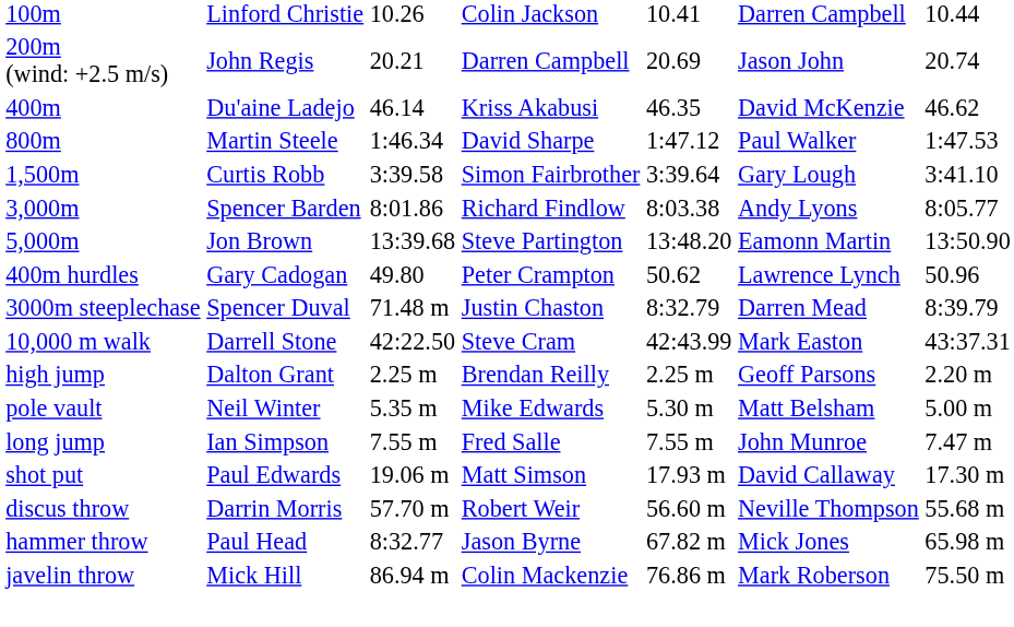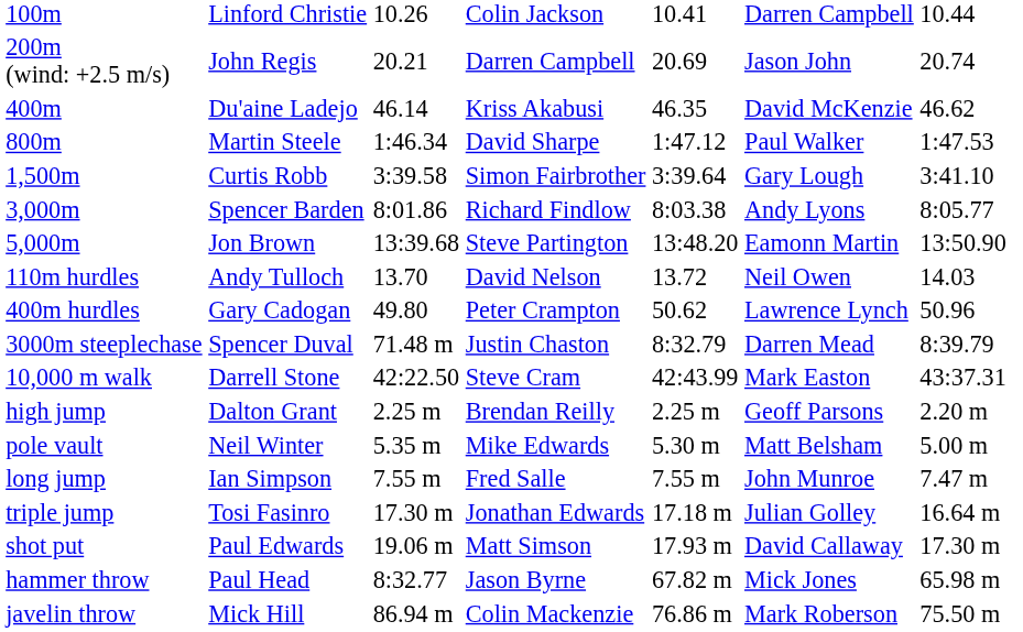 <table>
 <tr>
 <td><a href='#'>100m</a></td>
 <td><a href='#'>Linford Christie</a></td>
 <td>10.26</td>
 <td> <a href='#'>Colin Jackson</a></td>
 <td>10.41</td>
 <td><a href='#'>Darren Campbell</a></td>
 <td>10.44</td>
 </tr>
 <tr>
 <td><a href='#'>200m</a><br>(wind: +2.5 m/s)</td>
 <td><a href='#'>John Regis</a></td>
 <td>20.21 </td>
 <td><a href='#'>Darren Campbell</a></td>
 <td>20.69 </td>
 <td><a href='#'>Jason John</a></td>
 <td>20.74 </td>
 </tr>
 <tr>
 <td><a href='#'>400m</a></td>
 <td><a href='#'>Du'aine Ladejo</a></td>
 <td>46.14</td>
 <td><a href='#'>Kriss Akabusi</a></td>
 <td>46.35</td>
 <td><a href='#'>David McKenzie</a></td>
 <td>46.62</td>
 </tr>
 <tr>
 <td><a href='#'>800m</a></td>
 <td><a href='#'>Martin Steele</a></td>
 <td>1:46.34</td>
 <td><a href='#'>David Sharpe</a></td>
 <td>1:47.12</td>
 <td><a href='#'>Paul Walker</a></td>
 <td>1:47.53</td>
 </tr>
 <tr>
 <td><a href='#'>1,500m</a></td>
 <td><a href='#'>Curtis Robb</a></td>
 <td>3:39.58</td>
 <td><a href='#'>Simon Fairbrother</a></td>
 <td>3:39.64</td>
 <td><a href='#'>Gary Lough</a></td>
 <td>3:41.10</td>
 </tr>
 <tr>
 <td><a href='#'>3,000m</a></td>
 <td><a href='#'>Spencer Barden</a></td>
 <td>8:01.86</td>
 <td><a href='#'>Richard Findlow</a></td>
 <td>8:03.38</td>
 <td><a href='#'>Andy Lyons</a></td>
 <td>8:05.77</td>
 </tr>
 <tr>
 <td><a href='#'>5,000m</a></td>
 <td><a href='#'>Jon Brown</a></td>
 <td>13:39.68</td>
 <td><a href='#'>Steve Partington</a></td>
 <td>13:48.20</td>
 <td><a href='#'>Eamonn Martin</a></td>
 <td>13:50.90</td>
 </tr>
 <tr>
+<td><a href='#'>110m hurdles</a></td>
+<td><a href='#'>Andy Tulloch</a></td>
+<td>13.70</td>
+<td><a href='#'>David Nelson</a></td>
+<td>13.72</td>
+<td><a href='#'>Neil Owen</a></td>
+<td>14.03</td>
+</tr>
+<tr>
 <td><a href='#'>400m hurdles</a></td>
 <td><a href='#'>Gary Cadogan</a></td>
 <td>49.80</td>
 <td><a href='#'>Peter Crampton</a></td>
 <td>50.62</td>
 <td><a href='#'>Lawrence Lynch</a></td>
 <td>50.96</td>
 </tr>
 <tr>
 <td><a href='#'>3000m steeplechase</a></td>
 <td><a href='#'>Spencer Duval</a></td>
 <td>71.48 m</td>
 <td><a href='#'>Justin Chaston</a></td>
 <td>8:32.79</td>
 <td><a href='#'>Darren Mead</a></td>
 <td>8:39.79</td>
 </tr>
 <tr>
 <td><a href='#'>10,000 m walk</a></td>
 <td><a href='#'>Darrell Stone</a></td>
 <td>42:22.50</td>
 <td><a href='#'>Steve Cram</a></td>
 <td>42:43.99</td>
 <td><a href='#'>Mark Easton</a></td>
 <td>43:37.31</td>
 </tr>
 <tr>
 <td><a href='#'>high jump</a></td>
 <td><a href='#'>Dalton Grant</a></td>
 <td>2.25 m</td>
 <td><a href='#'>Brendan Reilly</a></td>
 <td>2.25 m</td>
 <td> <a href='#'>Geoff Parsons</a></td>
 <td>2.20 m</td>
 </tr>
 <tr>
 <td><a href='#'>pole vault</a></td>
 <td><a href='#'>Neil Winter</a></td>
 <td>5.35 m</td>
 <td><a href='#'>Mike Edwards</a></td>
 <td>5.30 m</td>
 <td><a href='#'>Matt Belsham</a></td>
 <td>5.00 m</td>
 </tr>
 <tr>
 <td><a href='#'>long jump</a></td>
 <td><a href='#'>Ian Simpson</a></td>
 <td>7.55 m</td>
 <td><a href='#'>Fred Salle</a></td>
 <td>7.55 m</td>
 <td><a href='#'>John Munroe</a></td>
 <td>7.47 m</td>
 </tr>
 <tr>
+<td><a href='#'>triple jump</a></td>
+<td><a href='#'>Tosi Fasinro</a></td>
+<td>17.30 m </td>
+<td><a href='#'>Jonathan Edwards</a></td>
+<td>17.18 m </td>
+<td><a href='#'>Julian Golley</a></td>
+<td>16.64 m</td>
+</tr>
+<tr>
 <td><a href='#'>shot put</a></td>
 <td> <a href='#'>Paul Edwards</a></td>
 <td>19.06 m</td>
 <td><a href='#'>Matt Simson</a></td>
 <td>17.93 m</td>
 <td><a href='#'>David Callaway</a></td>
 <td>17.30 m</td>
-</tr>
-<tr>
-<td><a href='#'>discus throw</a></td>
-<td> <a href='#'>Darrin Morris</a></td>
-<td>57.70 m</td>
-<td><a href='#'>Robert Weir</a></td>
-<td>56.60 m</td>
-<td><a href='#'>Neville Thompson</a></td>
-<td>55.68 m</td>
 </tr>
 <tr>
 <td><a href='#'>hammer throw</a></td>
 <td><a href='#'>Paul Head</a></td>
 <td>8:32.77</td>
 <td><a href='#'>Jason Byrne</a></td>
 <td>67.82 m</td>
 <td><a href='#'>Mick Jones</a></td>
 <td>65.98 m</td>
 </tr>
 <tr>
 <td><a href='#'>javelin throw</a></td>
 <td><a href='#'>Mick Hill</a></td>
 <td>86.94 m</td>
 <td><a href='#'>Colin Mackenzie</a></td>
 <td>76.86 m</td>
 <td><a href='#'>Mark Roberson</a></td>
 <td>75.50 m</td>
 </tr>
 </table>
